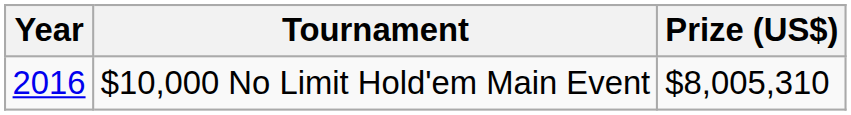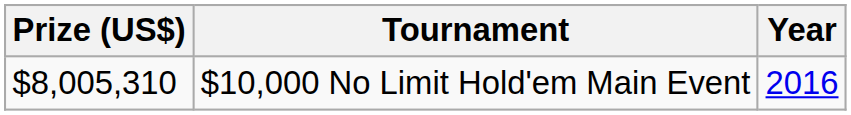 <table class="wikitable">
 <tr>
+<th>Prize (US$)</th>
+<th>Tournament</th>
 <th>Year</th>
-<th>Tournament</th>
-<th>Prize (US$)</th>
 </tr>
 <tr>
+<td>$8,005,310</td>
+<td>$10,000 No Limit Hold'em Main Event</td>
 <td><a href='#'>2016</a></td>
-<td>$10,000 No Limit Hold'em Main Event</td>
-<td>$8,005,310</td>
 </tr>
 </table>
